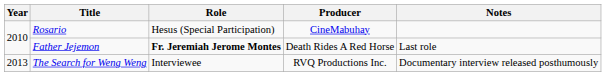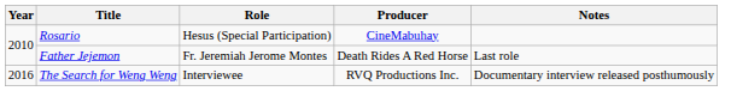 <table class="wikitable">
 <tr>
 <th>Year</th>
 <th>Title</th>
 <th>Role</th>
 <th>Producer</th>
 <th>Notes</th>
 </tr>
 <tr>
 <td rowspan="2">2010</td>
 <td><em><a href='#'>Rosario</a></em></td>
 <td>Hesus (Special Participation)</td>
 <td style="text-align:center;"><a href='#'>CineMabuhay</a></td>
 <td></td>
 </tr>
 <tr>
 <td><em><a href='#'>Father Jejemon</a></em></td>
-<td><strong>Fr. Jeremiah Jerome Montes</strong></td>
+<td>Fr. Jeremiah Jerome Montes</td>
 <td>Death Rides A Red Horse</td>
 <td>Last role</td>
 </tr>
 <tr>
-<td>2013</td>
+<td>2016</td>
 <td><em><a href='#'>The Search for Weng Weng</a></em></td>
 <td>Interviewee</td>
 <td style="text-align:center;">RVQ Productions Inc.</td>
 <td>Documentary interview released posthumously</td>
 </tr>
 </table>
